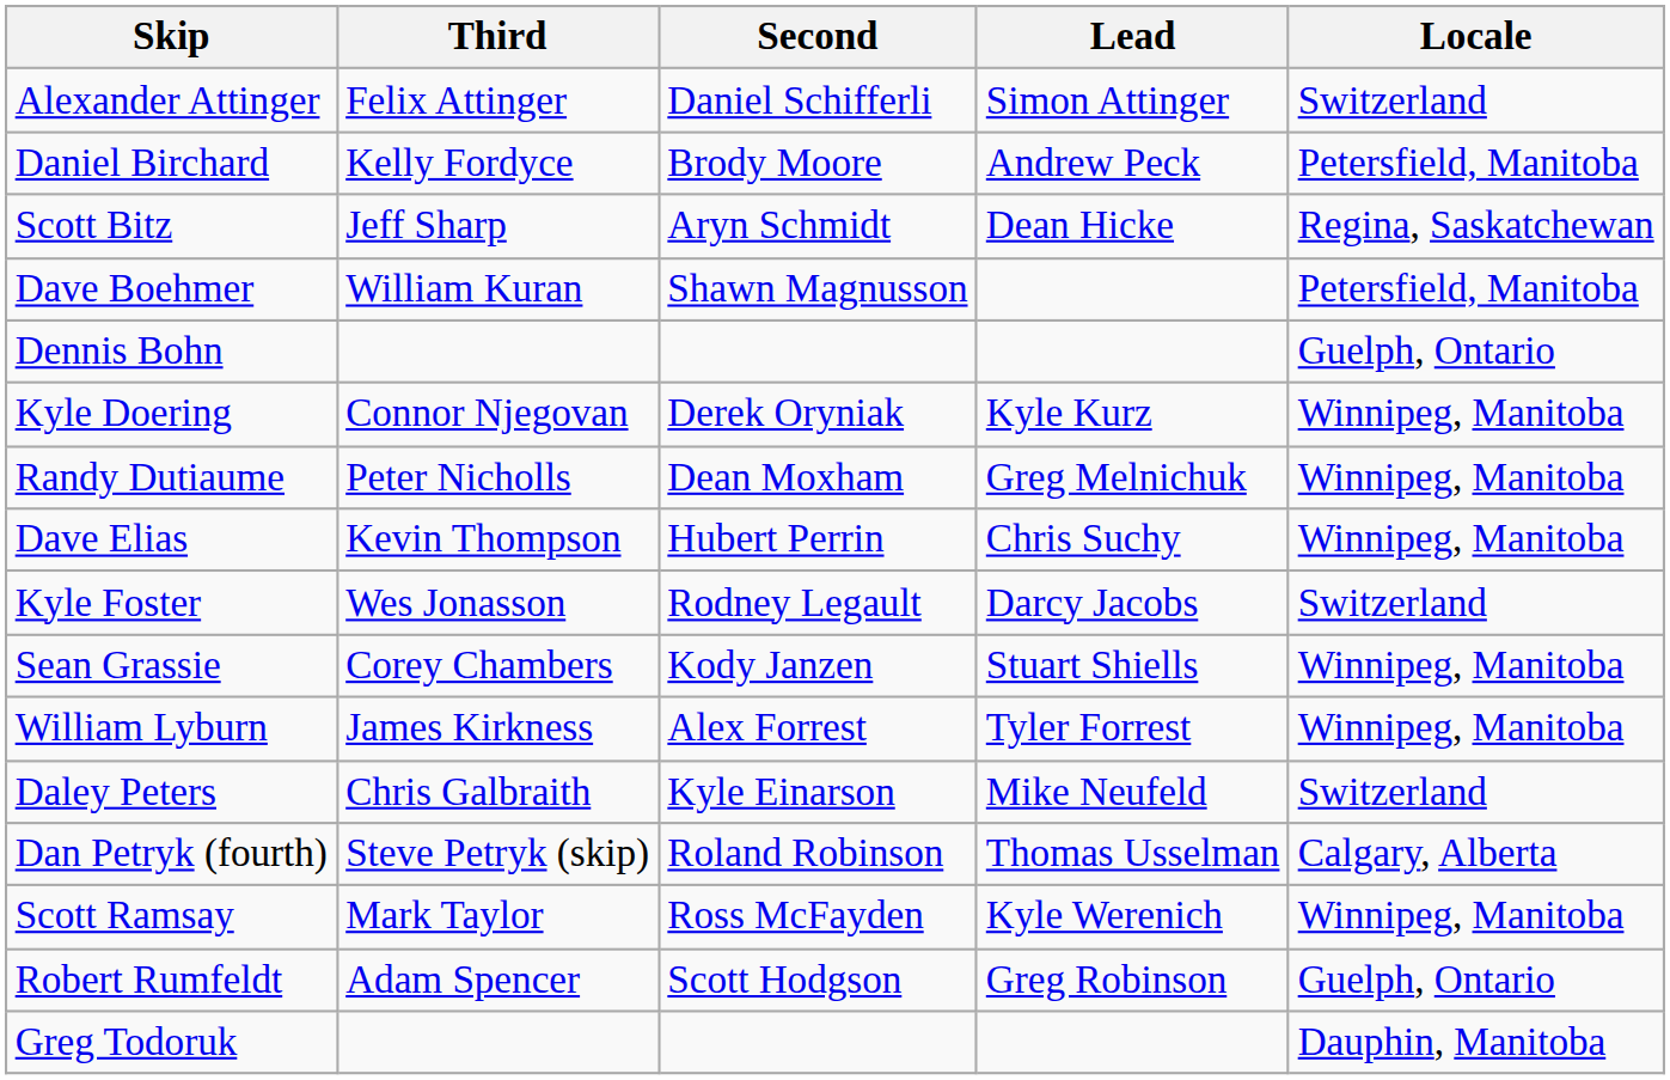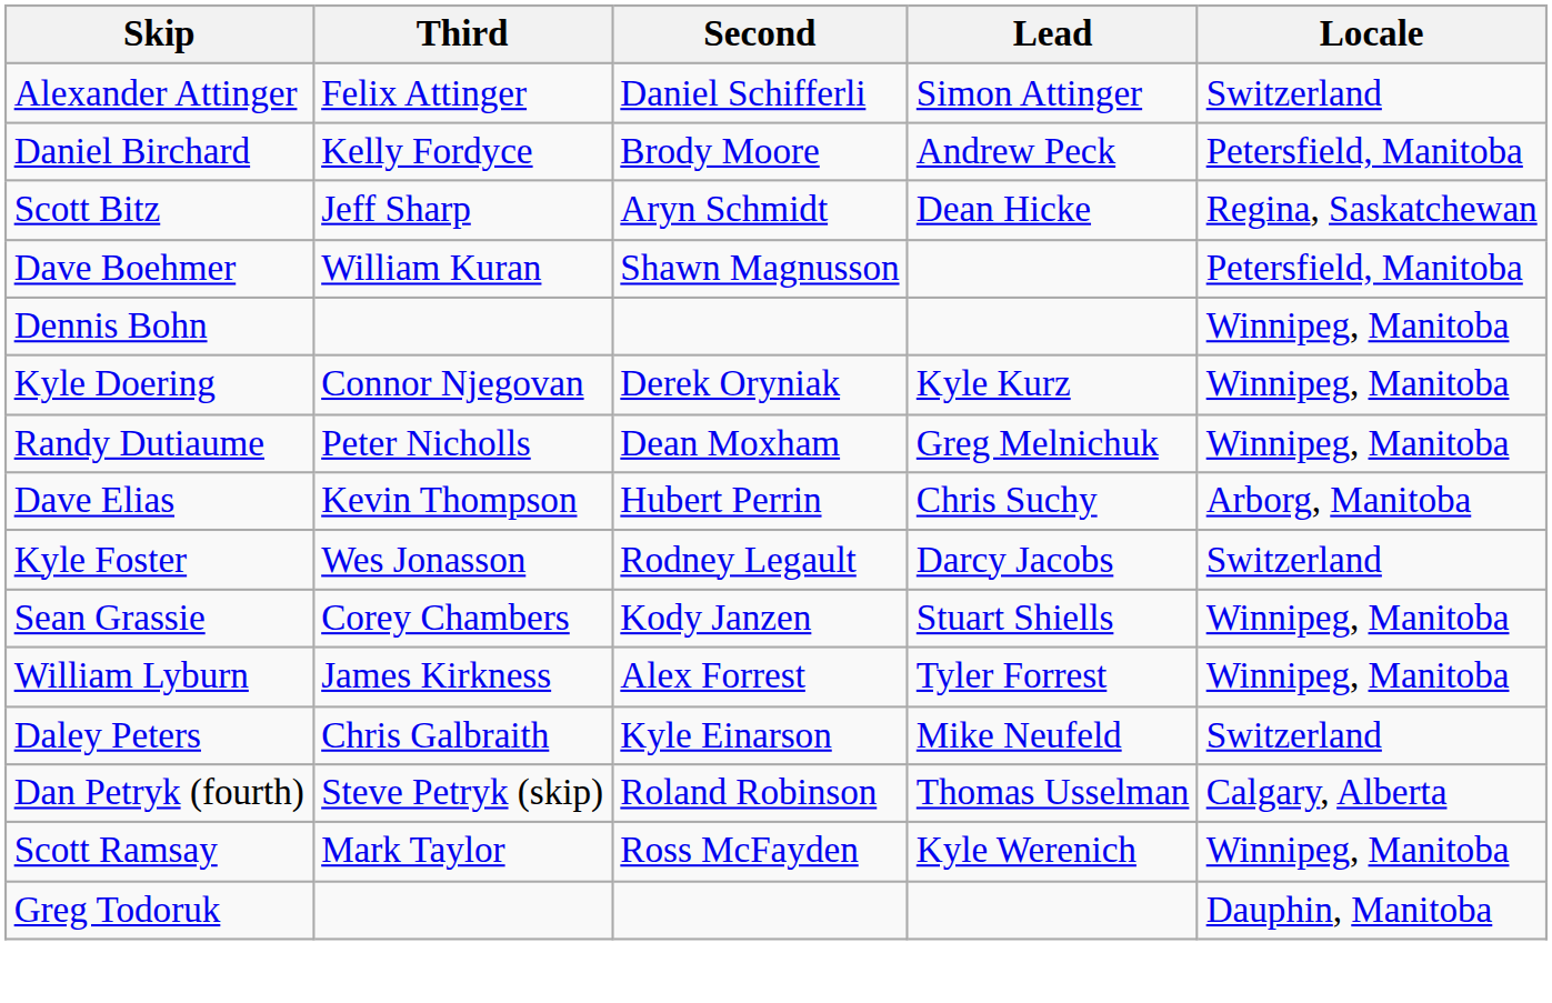 <table class=wikitable>
 <tr>
 <th>Skip</th>
 <th>Third</th>
 <th>Second</th>
 <th>Lead</th>
 <th>Locale</th>
 </tr>
 <tr>
 <td><a href='#'>Alexander Attinger</a></td>
 <td><a href='#'>Felix Attinger</a></td>
 <td><a href='#'>Daniel Schifferli</a></td>
 <td><a href='#'>Simon Attinger</a></td>
 <td> <a href='#'>Switzerland</a></td>
 </tr>
 <tr>
 <td><a href='#'>Daniel Birchard</a></td>
 <td><a href='#'>Kelly Fordyce</a></td>
 <td><a href='#'>Brody Moore</a></td>
 <td><a href='#'>Andrew Peck</a></td>
 <td> <a href='#'>Petersfield, Manitoba</a></td>
 </tr>
 <tr>
 <td><a href='#'>Scott Bitz</a></td>
 <td><a href='#'>Jeff Sharp</a></td>
 <td><a href='#'>Aryn Schmidt</a></td>
 <td><a href='#'>Dean Hicke</a></td>
 <td> <a href='#'>Regina</a>, <a href='#'>Saskatchewan</a></td>
 </tr>
 <tr>
 <td><a href='#'>Dave Boehmer</a></td>
 <td><a href='#'>William Kuran</a></td>
 <td><a href='#'>Shawn Magnusson</a></td>
 <td></td>
 <td> <a href='#'>Petersfield, Manitoba</a></td>
 </tr>
 <tr>
 <td><a href='#'>Dennis Bohn</a></td>
 <td></td>
 <td></td>
 <td></td>
-<td> <a href='#'>Guelph</a>, <a href='#'>Ontario</a></td>
+<td> <a href='#'>Winnipeg</a>, <a href='#'>Manitoba</a></td>
 </tr>
 <tr>
 <td><a href='#'>Kyle Doering</a></td>
 <td><a href='#'>Connor Njegovan</a></td>
 <td><a href='#'>Derek Oryniak</a></td>
 <td><a href='#'>Kyle Kurz</a></td>
 <td> <a href='#'>Winnipeg</a>, <a href='#'>Manitoba</a></td>
 </tr>
 <tr>
 <td><a href='#'>Randy Dutiaume</a></td>
 <td><a href='#'>Peter Nicholls</a></td>
 <td><a href='#'>Dean Moxham</a></td>
 <td><a href='#'>Greg Melnichuk</a></td>
 <td> <a href='#'>Winnipeg</a>, <a href='#'>Manitoba</a></td>
 </tr>
 <tr>
 <td><a href='#'>Dave Elias</a></td>
 <td><a href='#'>Kevin Thompson</a></td>
 <td><a href='#'>Hubert Perrin</a></td>
 <td><a href='#'>Chris Suchy</a></td>
-<td> <a href='#'>Winnipeg</a>, <a href='#'>Manitoba</a></td>
+<td> <a href='#'>Arborg</a>, <a href='#'>Manitoba</a></td>
 </tr>
 <tr>
 <td><a href='#'>Kyle Foster</a></td>
 <td><a href='#'>Wes Jonasson</a></td>
 <td><a href='#'>Rodney Legault</a></td>
 <td><a href='#'>Darcy Jacobs</a></td>
 <td> <a href='#'>Switzerland</a></td>
 </tr>
 <tr>
 <td><a href='#'>Sean Grassie</a></td>
 <td><a href='#'>Corey Chambers</a></td>
 <td><a href='#'>Kody Janzen</a></td>
 <td><a href='#'>Stuart Shiells</a></td>
 <td> <a href='#'>Winnipeg</a>, <a href='#'>Manitoba</a></td>
 </tr>
 <tr>
 <td><a href='#'>William Lyburn</a></td>
 <td><a href='#'>James Kirkness</a></td>
 <td><a href='#'>Alex Forrest</a></td>
 <td><a href='#'>Tyler Forrest</a></td>
 <td> <a href='#'>Winnipeg</a>, <a href='#'>Manitoba</a></td>
 </tr>
 <tr>
 <td><a href='#'>Daley Peters</a></td>
 <td><a href='#'>Chris Galbraith</a></td>
 <td><a href='#'>Kyle Einarson</a></td>
 <td><a href='#'>Mike Neufeld</a></td>
 <td> <a href='#'>Switzerland</a></td>
 </tr>
 <tr>
 <td><a href='#'>Dan Petryk</a> (fourth)</td>
 <td><a href='#'>Steve Petryk</a> (skip)</td>
 <td><a href='#'>Roland Robinson</a></td>
 <td><a href='#'>Thomas Usselman</a></td>
 <td> <a href='#'>Calgary</a>, <a href='#'>Alberta</a></td>
 </tr>
 <tr>
 <td><a href='#'>Scott Ramsay</a></td>
 <td><a href='#'>Mark Taylor</a></td>
 <td><a href='#'>Ross McFayden</a></td>
 <td><a href='#'>Kyle Werenich</a></td>
 <td> <a href='#'>Winnipeg</a>, <a href='#'>Manitoba</a></td>
 </tr>
 <tr>
-<td><a href='#'>Robert Rumfeldt</a></td>
-<td><a href='#'>Adam Spencer</a></td>
-<td><a href='#'>Scott Hodgson</a></td>
-<td><a href='#'>Greg Robinson</a></td>
-<td> <a href='#'>Guelph</a>, <a href='#'>Ontario</a></td>
-</tr>
-<tr>
 <td><a href='#'>Greg Todoruk</a></td>
 <td></td>
 <td></td>
 <td></td>
 <td> <a href='#'>Dauphin</a>, <a href='#'>Manitoba</a></td>
 </tr>
 </table>
